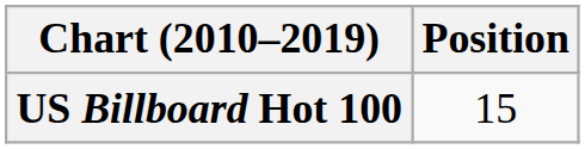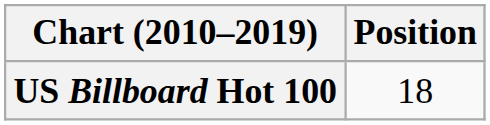 <table class="wikitable plainrowheaders" style="text-align:center">
 <tr>
 <th scope="col">Chart (2010–2019)</th>
 <th scope="col">Position</th>
 </tr>
 <tr>
 <th scope="row">US <em>Billboard</em> Hot 100</th>
-<td>15</td>
+<td>18</td>
 </tr>
 </table>
